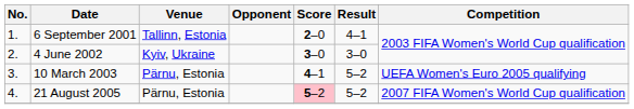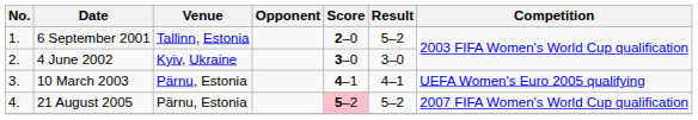 <table class="wikitable">
 <tr>
 <th>No.</th>
 <th>Date</th>
 <th>Venue</th>
 <th>Opponent</th>
 <th>Score</th>
 <th>Result</th>
 <th>Competition</th>
 </tr>
 <tr>
 <td>1.</td>
 <td>6 September 2001</td>
 <td><a href='#'>Tallinn</a>, <a href='#'>Estonia</a></td>
 <td></td>
 <td align=center><strong>2</strong>–0</td>
-<td align=center>4–1</td>
+<td align=center>5–2</td>
 <td rowspan=2><a href='#'>2003 FIFA Women's World Cup qualification</a></td>
 </tr>
 <tr>
 <td>2.</td>
 <td>4 June 2002</td>
 <td><a href='#'>Kyiv</a>, <a href='#'>Ukraine</a></td>
 <td></td>
 <td align=center><strong>3</strong>–0</td>
 <td align=center>3–0</td>
 </tr>
 <tr>
 <td>3.</td>
 <td>10 March 2003</td>
 <td><a href='#'>Pärnu</a>, Estonia</td>
 <td></td>
 <td align=center><strong>4</strong>–1</td>
-<td align=center>5–2</td>
+<td align=center>4–1</td>
 <td><a href='#'>UEFA Women's Euro 2005 qualifying</a></td>
 </tr>
 <tr>
 <td>4.</td>
 <td>21 August 2005</td>
 <td>Pärnu, Estonia</td>
 <td></td>
 <td align=center style="background: pink;"><strong>5</strong>–2</td>
 <td align=center>5–2</td>
 <td><a href='#'>2007 FIFA Women's World Cup qualification</a></td>
 </tr>
 <tr>
 </tr>
 </table>
